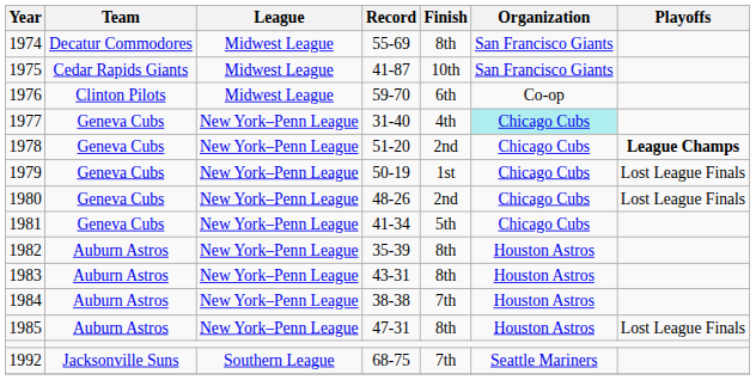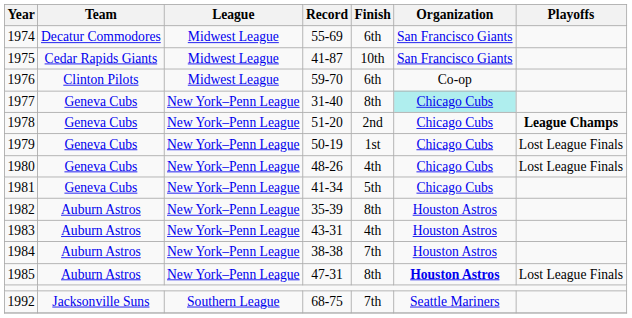 <table class="wikitable">
 <tr>
 <th>Year</th>
 <th>Team</th>
 <th>League</th>
 <th>Record</th>
 <th>Finish</th>
 <th>Organization</th>
 <th>Playoffs</th>
 </tr>
 <tr align=center>
 <td>1974</td>
 <td><a href='#'>Decatur Commodores</a></td>
 <td><a href='#'>Midwest League</a></td>
 <td>55-69</td>
-<td>8th</td>
+<td>6th</td>
 <td><a href='#'>San Francisco Giants</a></td>
 <td></td>
 </tr>
 <tr align=center>
 <td>1975</td>
 <td><a href='#'>Cedar Rapids Giants</a></td>
 <td><a href='#'>Midwest League</a></td>
 <td>41-87</td>
 <td>10th</td>
 <td><a href='#'>San Francisco Giants</a></td>
 <td></td>
 </tr>
 <tr align=center>
 <td>1976</td>
 <td><a href='#'>Clinton Pilots</a></td>
 <td><a href='#'>Midwest League</a></td>
 <td>59-70</td>
 <td>6th</td>
 <td>Co-op</td>
 <td></td>
 </tr>
 <tr align=center>
 <td>1977</td>
 <td><a href='#'>Geneva Cubs</a></td>
 <td><a href='#'>New York–Penn League</a></td>
 <td>31-40</td>
-<td>4th</td>
+<td>8th</td>
 <td style="background: paleturquoise;"><a href='#'>Chicago Cubs</a></td>
 <td></td>
 </tr>
 <tr align=center>
 <td>1978</td>
 <td><a href='#'>Geneva Cubs</a></td>
 <td><a href='#'>New York–Penn League</a></td>
 <td>51-20</td>
 <td>2nd</td>
 <td><a href='#'>Chicago Cubs</a></td>
 <td><strong>League Champs</strong></td>
 </tr>
 <tr align=center>
 <td>1979</td>
 <td><a href='#'>Geneva Cubs</a></td>
 <td><a href='#'>New York–Penn League</a></td>
 <td>50-19</td>
 <td>1st</td>
 <td><a href='#'>Chicago Cubs</a></td>
 <td>Lost League Finals</td>
 </tr>
 <tr align=center>
 <td>1980</td>
 <td><a href='#'>Geneva Cubs</a></td>
 <td><a href='#'>New York–Penn League</a></td>
 <td>48-26</td>
-<td>2nd</td>
+<td>4th</td>
 <td><a href='#'>Chicago Cubs</a></td>
 <td>Lost League Finals</td>
 </tr>
 <tr align=center>
 <td>1981</td>
 <td><a href='#'>Geneva Cubs</a></td>
 <td><a href='#'>New York–Penn League</a></td>
 <td>41-34</td>
 <td>5th</td>
 <td><a href='#'>Chicago Cubs</a></td>
 <td></td>
 </tr>
 <tr align=center>
 <td>1982</td>
 <td><a href='#'>Auburn Astros</a></td>
 <td><a href='#'>New York–Penn League</a></td>
 <td>35-39</td>
 <td>8th</td>
 <td><a href='#'>Houston Astros</a></td>
 <td></td>
 </tr>
 <tr align=center>
 <td>1983</td>
 <td><a href='#'>Auburn Astros</a></td>
 <td><a href='#'>New York–Penn League</a></td>
 <td>43-31</td>
-<td>8th</td>
+<td>4th</td>
 <td><a href='#'>Houston Astros</a></td>
 <td></td>
 </tr>
 <tr align=center>
 <td>1984</td>
 <td><a href='#'>Auburn Astros</a></td>
 <td><a href='#'>New York–Penn League</a></td>
 <td>38-38</td>
 <td>7th</td>
 <td><a href='#'>Houston Astros</a></td>
 <td></td>
 </tr>
 <tr align=center>
 <td>1985</td>
 <td><a href='#'>Auburn Astros</a></td>
 <td><a href='#'>New York–Penn League</a></td>
 <td>47-31</td>
 <td>8th</td>
-<td><a href='#'>Houston Astros</a></td>
+<td><strong><a href='#'>Houston Astros</a></strong></td>
 <td>Lost League Finals</td>
 </tr>
 <tr align=center>
 <td></td>
 </tr>
 <tr align=center>
 <td>1992</td>
 <td><a href='#'>Jacksonville Suns</a></td>
 <td><a href='#'>Southern League</a></td>
 <td>68-75</td>
 <td>7th</td>
 <td><a href='#'>Seattle Mariners</a></td>
 <td></td>
 </tr>
 <tr align=center>
 </tr>
 </table>
